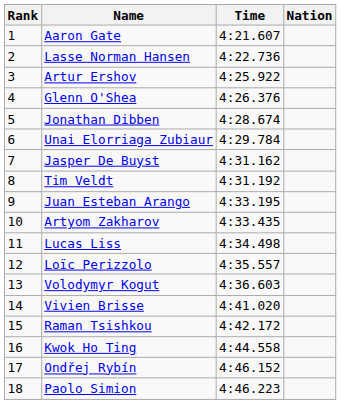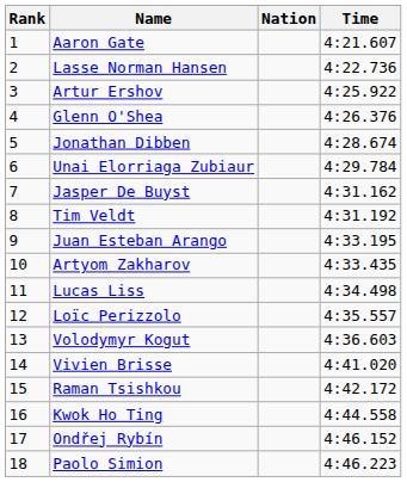 <table class="wikitable sortable" style="text-align:left">
 <tr>
 <th>Rank</th>
 <th>Name</th>
+<th>Nation</th>
 <th>Time</th>
-<th>Nation</th>
 </tr>
 <tr>
 <td>1</td>
 <td><a href='#'>Aaron Gate</a></td>
+<td></td>
 <td>4:21.607</td>
-<td></td>
 </tr>
 <tr>
 <td>2</td>
 <td><a href='#'>Lasse Norman Hansen</a></td>
+<td></td>
 <td>4:22.736</td>
-<td></td>
 </tr>
 <tr>
 <td>3</td>
 <td><a href='#'>Artur Ershov</a></td>
+<td></td>
 <td>4:25.922</td>
-<td></td>
 </tr>
 <tr>
 <td>4</td>
 <td><a href='#'>Glenn O'Shea</a></td>
+<td></td>
 <td>4:26.376</td>
-<td></td>
 </tr>
 <tr>
 <td>5</td>
 <td><a href='#'>Jonathan Dibben</a></td>
+<td></td>
 <td>4:28.674</td>
-<td></td>
 </tr>
 <tr>
 <td>6</td>
 <td><a href='#'>Unai Elorriaga Zubiaur</a></td>
+<td></td>
 <td>4:29.784</td>
-<td></td>
 </tr>
 <tr>
 <td>7</td>
 <td><a href='#'>Jasper De Buyst</a></td>
+<td></td>
 <td>4:31.162</td>
-<td></td>
 </tr>
 <tr>
 <td>8</td>
 <td><a href='#'>Tim Veldt</a></td>
+<td></td>
 <td>4:31.192</td>
-<td></td>
 </tr>
 <tr>
 <td>9</td>
 <td><a href='#'>Juan Esteban Arango</a></td>
+<td></td>
 <td>4:33.195</td>
-<td></td>
 </tr>
 <tr>
 <td>10</td>
 <td><a href='#'>Artyom Zakharov</a></td>
+<td></td>
 <td>4:33.435</td>
-<td></td>
 </tr>
 <tr>
 <td>11</td>
 <td><a href='#'>Lucas Liss</a></td>
+<td></td>
 <td>4:34.498</td>
-<td></td>
 </tr>
 <tr>
 <td>12</td>
 <td><a href='#'>Loïc Perizzolo</a></td>
+<td></td>
 <td>4:35.557</td>
-<td></td>
 </tr>
 <tr>
 <td>13</td>
 <td><a href='#'>Volodymyr Kogut</a></td>
+<td></td>
 <td>4:36.603</td>
-<td></td>
 </tr>
 <tr>
 <td>14</td>
 <td><a href='#'>Vivien Brisse</a></td>
+<td></td>
 <td>4:41.020</td>
-<td></td>
 </tr>
 <tr>
 <td>15</td>
 <td><a href='#'>Raman Tsishkou</a></td>
+<td></td>
 <td>4:42.172</td>
-<td></td>
 </tr>
 <tr>
 <td>16</td>
 <td><a href='#'>Kwok Ho Ting</a></td>
+<td></td>
 <td>4:44.558</td>
-<td></td>
 </tr>
 <tr>
 <td>17</td>
 <td><a href='#'>Ondřej Rybín</a></td>
+<td></td>
 <td>4:46.152</td>
-<td></td>
 </tr>
 <tr>
 <td>18</td>
 <td><a href='#'>Paolo Simion</a></td>
+<td></td>
 <td>4:46.223</td>
-<td></td>
 </tr>
 </table>
